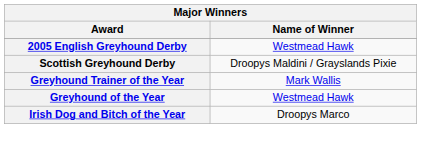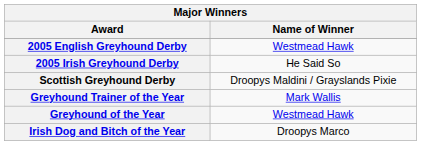 <table class="wikitable">
 <tr>
 <th colspan="2">Major Winners</th>
 </tr>
 <tr>
 <th width=300>Award</th>
 <th width=300>Name of Winner</th>
 </tr>
 <tr>
 </tr>
 <tr align=center>
 <th><a href='#'>2005 English Greyhound Derby</a></th>
 <td><a href='#'>Westmead Hawk</a></td>
+</tr>
+<tr align=center>
+<th><a href='#'>2005 Irish Greyhound Derby</a></th>
+<td>He Said So</td>
 </tr>
 <tr align=center>
 <th>Scottish Greyhound Derby</th>
 <td>Droopys Maldini / Grayslands Pixie</td>
 </tr>
 <tr align=center>
 <th><a href='#'>Greyhound Trainer of the Year</a></th>
 <td><a href='#'>Mark Wallis</a></td>
 </tr>
 <tr align=center>
 <th><a href='#'>Greyhound of the Year</a></th>
 <td><a href='#'>Westmead Hawk</a></td>
 </tr>
 <tr align=center>
 <th><a href='#'>Irish Dog and Bitch of the Year</a></th>
 <td>Droopys Marco</td>
 </tr>
 </table>
